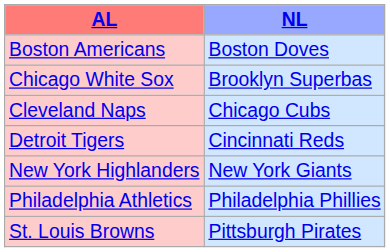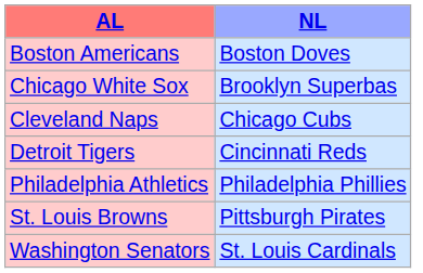 <table class="wikitable" style="font-size:100%;line-height:1.1;">
 <tr>
 <th style="background-color: #FF7B77;"><a href='#'>AL</a></th>
 <th style="background-color: #99A8FF;"><a href='#'>NL</a></th>
 </tr>
 <tr>
 <td style="background-color: #FFCCCC;"><a href='#'>Boston Americans</a></td>
 <td style="background-color: #D0E7FF;"><a href='#'>Boston Doves</a></td>
 </tr>
 <tr>
 <td style="background-color: #FFCCCC;"><a href='#'>Chicago White Sox</a></td>
 <td style="background-color: #D0E7FF;"><a href='#'>Brooklyn Superbas</a></td>
 </tr>
 <tr>
 <td style="background-color: #FFCCCC;"><a href='#'>Cleveland Naps</a></td>
 <td style="background-color: #D0E7FF;"><a href='#'>Chicago Cubs</a></td>
 </tr>
 <tr>
 <td style="background-color: #FFCCCC;"><a href='#'>Detroit Tigers</a></td>
 <td style="background-color: #D0E7FF;"><a href='#'>Cincinnati Reds</a></td>
 </tr>
 <tr>
-<td style="background-color: #FFCCCC;"><a href='#'>New York Highlanders</a></td>
-<td style="background-color: #D0E7FF;"><a href='#'>New York Giants</a></td>
-</tr>
-<tr>
 <td style="background-color: #FFCCCC;"><a href='#'>Philadelphia Athletics</a></td>
 <td style="background-color: #D0E7FF;"><a href='#'>Philadelphia Phillies</a></td>
 </tr>
 <tr>
 <td style="background-color: #FFCCCC;"><a href='#'>St. Louis Browns</a></td>
 <td style="background-color: #D0E7FF;"><a href='#'>Pittsburgh Pirates</a></td>
 </tr>
+<tr>
+<td style="background-color: #FFCCCC;"><a href='#'>Washington Senators</a></td>
+<td style="background-color: #D0E7FF;"><a href='#'>St. Louis Cardinals</a></td>
+</tr>
 </table>
